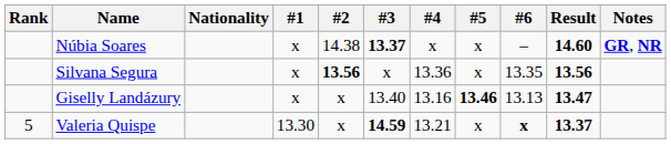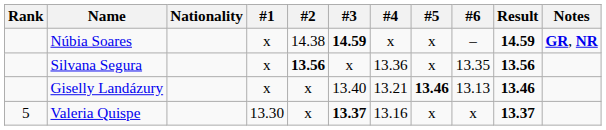 <table class="wikitable sortable" style="text-align:center">
 <tr>
 <th>Rank</th>
 <th>Name</th>
 <th>Nationality</th>
 <th>#1</th>
 <th>#2</th>
 <th>#3</th>
 <th>#4</th>
 <th>#5</th>
 <th>#6</th>
 <th>Result</th>
 <th>Notes</th>
 </tr>
 <tr>
 <td></td>
 <td align=left><a href='#'>Núbia Soares</a></td>
 <td align=left></td>
 <td>x</td>
 <td>14.38</td>
-<td><strong>13.37</strong></td>
+<td><strong>14.59</strong></td>
 <td>x</td>
 <td>x</td>
 <td>–</td>
-<td><strong>14.60</strong></td>
+<td><strong>14.59</strong></td>
 <td><strong><a href='#'>GR</a></strong>, <strong><a href='#'>NR</a></strong></td>
 </tr>
 <tr>
 <td></td>
 <td align=left><a href='#'>Silvana Segura</a></td>
 <td align=left></td>
 <td>x</td>
 <td><strong>13.56</strong></td>
 <td>x</td>
 <td>13.36</td>
 <td>x</td>
 <td>13.35</td>
 <td><strong>13.56</strong></td>
 <td></td>
 </tr>
 <tr>
 <td></td>
 <td align=left><a href='#'>Giselly Landázury</a></td>
 <td align=left></td>
 <td>x</td>
 <td>x</td>
 <td>13.40</td>
-<td>13.16</td>
+<td>13.21</td>
 <td><strong>13.46</strong></td>
 <td>13.13</td>
-<td><strong>13.47</strong></td>
+<td><strong>13.46</strong></td>
 <td></td>
 </tr>
 <tr>
 <td>5</td>
 <td align=left><a href='#'>Valeria Quispe</a></td>
 <td align=left></td>
 <td>13.30</td>
 <td>x</td>
-<td><strong>14.59</strong></td>
-<td>13.21</td>
+<td><strong>13.37</strong></td>
+<td>13.16</td>
 <td>x</td>
-<td><strong>x</strong></td>
+<td>x</td>
 <td><strong>13.37</strong></td>
 <td></td>
 </tr>
 </table>
